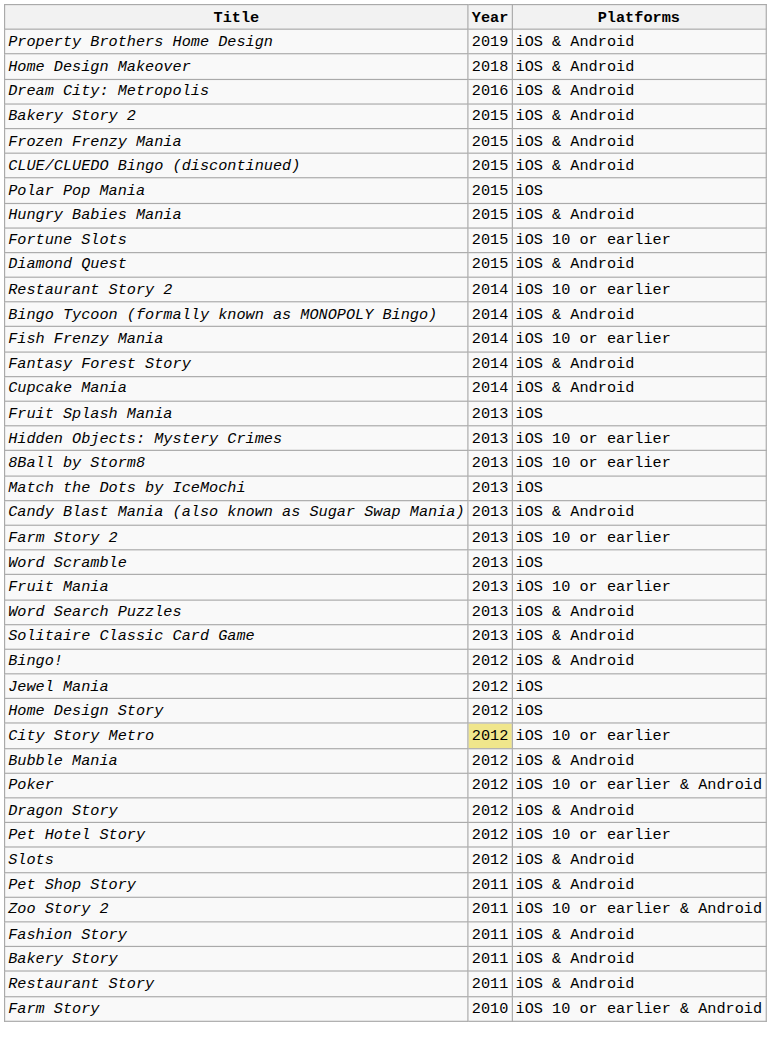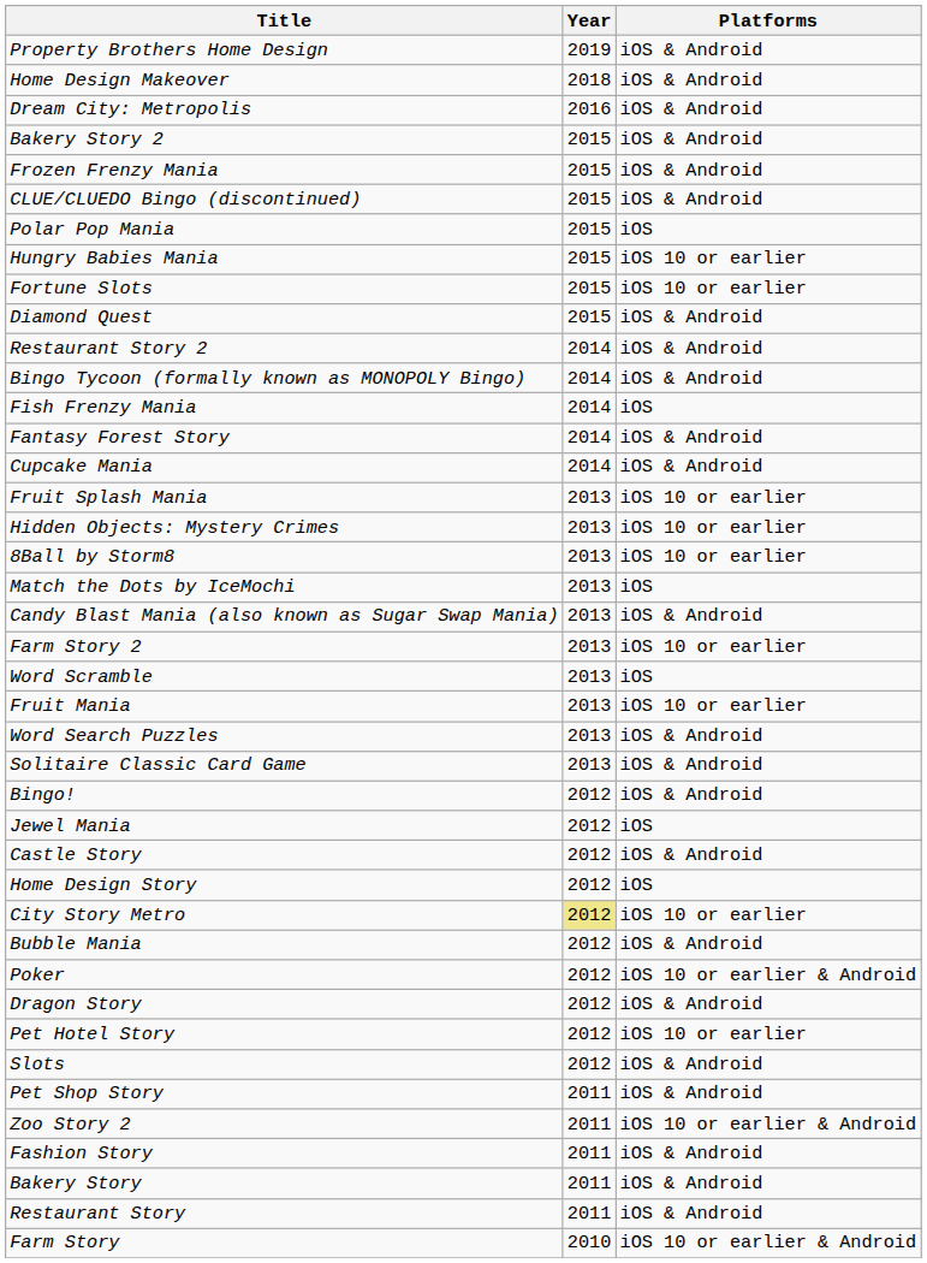 <table class="wikitable sortable">
 <tr>
 <th scope="col">Title</th>
 <th scope="col">Year</th>
 <th scope=“col”>Platforms</th>
 </tr>
 <tr>
 <td><em>Property Brothers Home Design</em></td>
 <td>2019</td>
 <td>iOS & Android</td>
 </tr>
 <tr>
 <td><em>Home Design Makeover</em></td>
 <td>2018</td>
 <td>iOS & Android</td>
 </tr>
 <tr>
 <td><em>Dream City: Metropolis</em></td>
 <td>2016</td>
 <td>iOS & Android</td>
 </tr>
 <tr>
 <td><em>Bakery Story 2</em></td>
 <td>2015</td>
 <td>iOS & Android</td>
 </tr>
 <tr>
 <td><em>Frozen Frenzy Mania</em></td>
 <td>2015</td>
 <td>iOS & Android</td>
 </tr>
 <tr>
 <td><em>CLUE/CLUEDO Bingo (discontinued)</em></td>
 <td>2015</td>
 <td>iOS & Android</td>
 </tr>
 <tr>
 <td><em>Polar Pop Mania</em></td>
 <td>2015</td>
 <td>iOS</td>
 </tr>
 <tr>
 <td><em>Hungry Babies Mania</em></td>
 <td>2015</td>
-<td>iOS & Android</td>
+<td>iOS 10 or earlier</td>
 </tr>
 <tr>
 <td><em>Fortune Slots</em></td>
 <td>2015</td>
 <td>iOS 10 or earlier</td>
 </tr>
 <tr>
 <td><em>Diamond Quest</em></td>
 <td>2015</td>
 <td>iOS & Android</td>
 </tr>
 <tr>
 <td><em>Restaurant Story 2</em></td>
 <td>2014</td>
-<td>iOS 10 or earlier</td>
+<td>iOS & Android</td>
 </tr>
 <tr>
 <td><em>Bingo Tycoon (formally known as MONOPOLY Bingo)</em></td>
 <td>2014</td>
 <td>iOS & Android</td>
 </tr>
 <tr>
 <td><em>Fish Frenzy Mania</em></td>
 <td>2014</td>
-<td>iOS 10 or earlier</td>
+<td>iOS</td>
 </tr>
 <tr>
 <td><em>Fantasy Forest Story</em></td>
 <td>2014</td>
 <td>iOS & Android</td>
 </tr>
 <tr>
 <td><em>Cupcake Mania</em></td>
 <td>2014</td>
 <td>iOS & Android</td>
 </tr>
 <tr>
 <td><em>Fruit Splash Mania</em></td>
 <td>2013</td>
-<td>iOS</td>
+<td>iOS 10 or earlier</td>
 </tr>
 <tr>
 <td><em>Hidden Objects: Mystery Crimes</em></td>
 <td>2013</td>
 <td>iOS 10 or earlier</td>
 </tr>
 <tr>
 <td><em>8Ball by Storm8</em></td>
 <td>2013</td>
 <td>iOS 10 or earlier</td>
 </tr>
 <tr>
 <td><em>Match the Dots by IceMochi</em></td>
 <td>2013</td>
 <td>iOS</td>
 </tr>
 <tr>
 <td><em>Candy Blast Mania (also known as Sugar Swap Mania)</em></td>
 <td>2013</td>
 <td>iOS & Android</td>
 </tr>
 <tr>
 <td><em>Farm Story 2</em></td>
 <td>2013</td>
 <td>iOS 10 or earlier</td>
 </tr>
 <tr>
 <td><em>Word Scramble</em></td>
 <td>2013</td>
 <td>iOS</td>
 </tr>
 <tr>
 <td><em>Fruit Mania</em></td>
 <td>2013</td>
 <td>iOS 10 or earlier</td>
 </tr>
 <tr>
 <td><em>Word Search Puzzles</em></td>
 <td>2013</td>
 <td>iOS & Android</td>
 </tr>
 <tr>
 <td><em>Solitaire Classic Card Game</em></td>
 <td>2013</td>
 <td>iOS & Android</td>
 </tr>
 <tr>
 <td><em>Bingo!</em></td>
 <td>2012</td>
 <td>iOS & Android</td>
 </tr>
 <tr>
 <td><em>Jewel Mania</em></td>
 <td>2012</td>
 <td>iOS</td>
+</tr>
+<tr>
+<td><em>Castle Story</em></td>
+<td>2012</td>
+<td>iOS & Android</td>
 </tr>
 <tr>
 <td><em>Home Design Story</em></td>
 <td>2012</td>
 <td>iOS</td>
 </tr>
 <tr>
 <td><em>City Story Metro</em></td>
 <td style="background: khaki;">2012</td>
 <td>iOS 10 or earlier</td>
 </tr>
 <tr>
 <td><em>Bubble Mania</em></td>
 <td>2012</td>
 <td>iOS & Android</td>
 </tr>
 <tr>
 <td><em>Poker</em></td>
 <td>2012</td>
 <td>iOS 10 or earlier & Android</td>
 </tr>
 <tr>
 <td><em>Dragon Story</em></td>
 <td>2012</td>
 <td>iOS & Android</td>
 </tr>
 <tr>
 <td><em>Pet Hotel Story</em></td>
 <td>2012</td>
 <td>iOS 10 or earlier</td>
 </tr>
 <tr>
 <td><em>Slots</em></td>
 <td>2012</td>
 <td>iOS & Android</td>
 </tr>
 <tr>
 <td><em>Pet Shop Story</em></td>
 <td>2011</td>
 <td>iOS & Android</td>
 </tr>
 <tr>
 <td><em>Zoo Story 2</em></td>
 <td>2011</td>
 <td>iOS 10 or earlier & Android</td>
 </tr>
 <tr>
 <td><em>Fashion Story</em></td>
 <td>2011</td>
 <td>iOS & Android</td>
 </tr>
 <tr>
 <td><em>Bakery Story</em></td>
 <td>2011</td>
 <td>iOS & Android</td>
 </tr>
 <tr>
 <td><em>Restaurant Story</em></td>
 <td>2011</td>
 <td>iOS & Android</td>
 </tr>
 <tr>
 <td><em>Farm Story</em></td>
 <td>2010</td>
 <td>iOS 10 or earlier & Android</td>
 </tr>
 </table>
